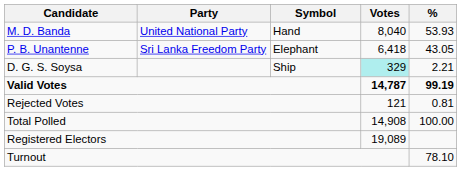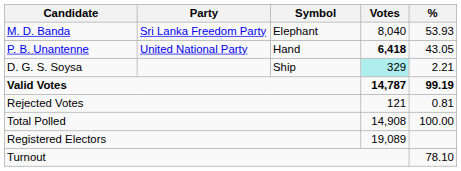 <table class="wikitable" border="1" style="text-align:right;">
 <tr>
 <th align=left width="180">Candidate</th>
 <th align=left width="180">Party</th>
 <th align=left width="120">Symbol</th>
 <th align=left width="60">Votes</th>
 <th align=left width="60">%</th>
 </tr>
 <tr>
 <td align=left><a href='#'>M. D. Banda</a></td>
-<td align=left><a href='#'>United National Party</a></td>
-<td align=left>Hand</td>
+<td align=left><a href='#'>Sri Lanka Freedom Party</a></td>
+<td align=left>Elephant</td>
 <td align=right>8,040</td>
 <td align=right>53.93</td>
 </tr>
 <tr>
 <td align=left><a href='#'>P. B. Unantenne</a></td>
-<td align=left><a href='#'>Sri Lanka Freedom Party</a></td>
-<td align=left>Elephant</td>
-<td align=right>6,418</td>
+<td align=left><a href='#'>United National Party</a></td>
+<td align=left>Hand</td>
+<td align=right><strong>6,418</strong></td>
 <td align=right>43.05</td>
 </tr>
 <tr>
 <td align=left>D. G. S. Soysa</td>
 <td></td>
 <td align=left>Ship</td>
 <td align=right style="background: paleturquoise;">329</td>
 <td align=right>2.21</td>
 </tr>
 <tr>
 <td align=left colspan=3><strong>Valid Votes</strong></td>
 <td align=right><strong>14,787</strong></td>
 <td align=right><strong>99.19</strong></td>
 </tr>
 <tr>
 <td align=left colspan=3>Rejected Votes</td>
 <td align=right>121</td>
 <td align=right>0.81</td>
 </tr>
 <tr>
 <td align=left colspan=3>Total Polled</td>
 <td align=right>14,908</td>
 <td align=right>100.00</td>
 </tr>
 <tr>
 <td align=left colspan=3>Registered Electors</td>
 <td align=right>19,089</td>
 <td></td>
 </tr>
 <tr>
 <td align=left colspan=4>Turnout</td>
 <td align=right>78.10</td>
 </tr>
 </table>
